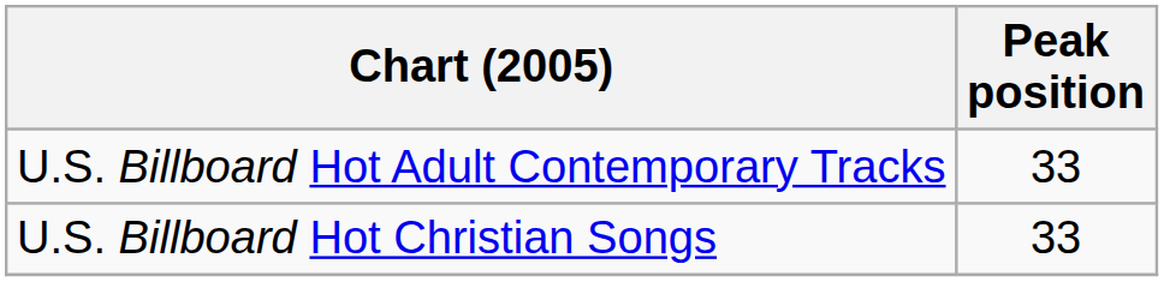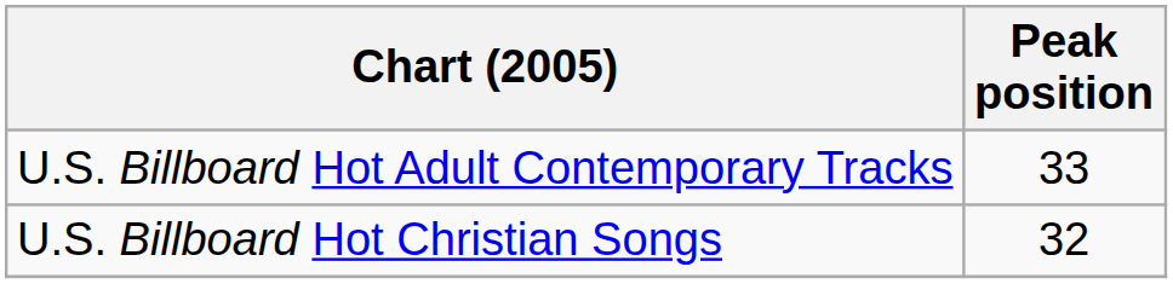 <table class="wikitable">
 <tr>
 <th>Chart (2005)</th>
 <th>Peak<br>position</th>
 </tr>
 <tr>
 <td align="left">U.S. <em>Billboard</em> <a href='#'>Hot Adult Contemporary Tracks</a></td>
 <td align="center">33</td>
 </tr>
 <tr>
 <td align="left">U.S. <em>Billboard</em> <a href='#'>Hot Christian Songs</a></td>
-<td align="center">33</td>
+<td align="center">32</td>
 </tr>
 <tr>
 </tr>
 </table>
